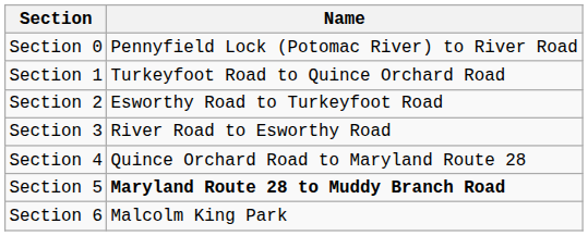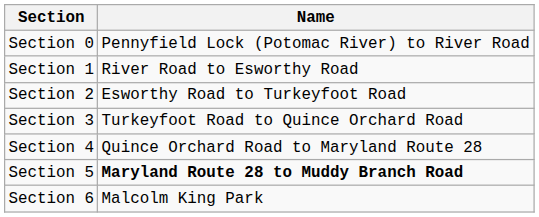 <table class="wikitable">
 <tr>
 <th>Section</th>
 <th>Name</th>
 </tr>
 <tr>
 <td>Section 0</td>
 <td>Pennyfield Lock (Potomac River) to River Road</td>
 </tr>
 <tr>
 <td>Section 1</td>
-<td>Turkeyfoot Road to Quince Orchard Road</td>
+<td>River Road to Esworthy Road</td>
 </tr>
 <tr>
 <td>Section 2</td>
 <td>Esworthy Road to Turkeyfoot Road</td>
 </tr>
 <tr>
 <td>Section 3</td>
-<td>River Road to Esworthy Road</td>
+<td>Turkeyfoot Road to Quince Orchard Road</td>
 </tr>
 <tr>
 <td>Section 4</td>
 <td>Quince Orchard Road to Maryland Route 28</td>
 </tr>
 <tr>
 <td>Section 5</td>
 <td><strong>Maryland Route 28 to Muddy Branch Road</strong></td>
 </tr>
 <tr>
 <td>Section 6</td>
 <td>Malcolm King Park</td>
 </tr>
 </table>
